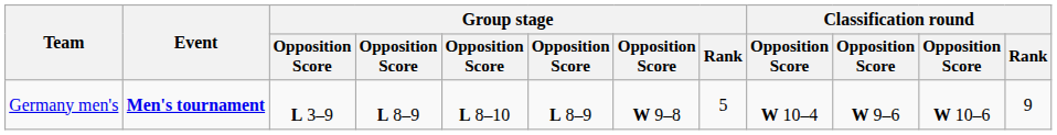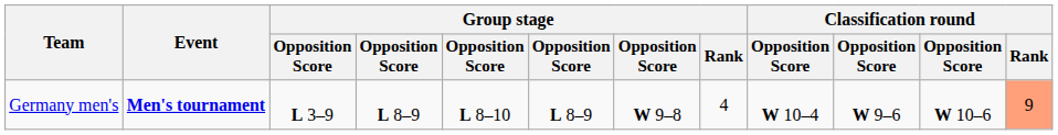 <table class="wikitable" style="font-size:90%">
 <tr>
 <th rowspan=2>Team</th>
 <th rowspan=2>Event</th>
 <th colspan=6>Group stage</th>
 <th colspan=4>Classification round</th>
 </tr>
 <tr style="font-size:95%">
 <th>Opposition<br>Score</th>
 <th>Opposition<br>Score</th>
 <th>Opposition<br>Score</th>
 <th>Opposition<br>Score</th>
 <th>Opposition<br>Score</th>
 <th>Rank</th>
 <th>Opposition<br>Score</th>
 <th>Opposition<br>Score</th>
 <th>Opposition<br>Score</th>
 <th>Rank</th>
 </tr>
 <tr align=center>
 <td align=left><a href='#'>Germany men's</a></td>
 <td align=left><strong><a href='#'>Men's tournament</a></strong></td>
 <td><br><strong>L</strong> 3–9</td>
 <td><br><strong>L</strong> 8–9</td>
 <td><br><strong>L</strong> 8–10</td>
 <td><br><strong>L</strong> 8–9</td>
 <td><br><strong>W</strong> 9–8</td>
-<td>5</td>
+<td>4</td>
 <td><br><strong>W</strong> 10–4</td>
 <td><br><strong>W</strong> 9–6</td>
 <td><br><strong>W</strong> 10–6</td>
-<td>9</td>
+<td style="background: lightsalmon;">9</td>
 </tr>
 </table>
